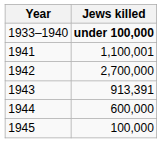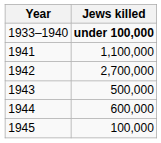 <table class="wikitable" style="float:right; margin-left:1em; font-size:100%">
 <tr>
 <th>Year</th>
 <th>Jews killed</th>
 </tr>
 <tr>
 <td>1933–1940</td>
 <td align="right"><strong>under 100,000</strong></td>
 </tr>
 <tr>
 <td>1941</td>
-<td align="right">1,100,001</td>
+<td align="right">1,100,000</td>
 </tr>
 <tr>
 <td>1942</td>
 <td align="right">2,700,000</td>
 </tr>
 <tr>
 <td>1943</td>
-<td align="right">913,391</td>
+<td align="right">500,000</td>
 </tr>
 <tr>
 <td>1944</td>
 <td align="right">600,000</td>
 </tr>
 <tr>
 <td>1945</td>
 <td align="right">100,000</td>
 </tr>
 </table>
